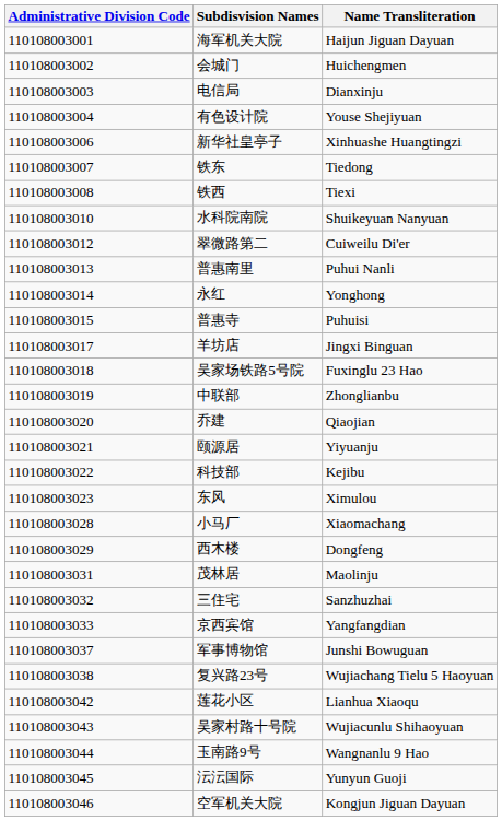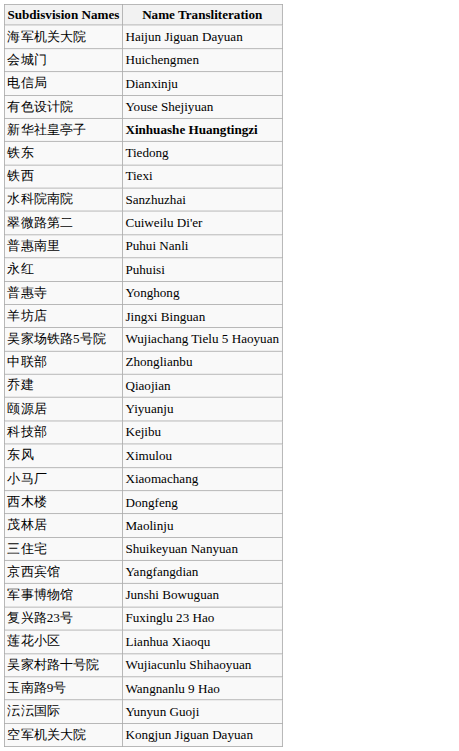 <table class="wikitable sortable">
 <tr>
-<th><a href='#'>Administrative Division Code</a></th>
 <th>Subdisvision Names</th>
 <th>Name Transliteration</th>
 </tr>
 <tr>
-<td>110108003001</td>
 <td>海军机关大院</td>
 <td>Haijun Jiguan Dayuan</td>
 </tr>
 <tr>
-<td>110108003002</td>
 <td>会城门</td>
 <td>Huichengmen</td>
 </tr>
 <tr>
-<td>110108003003</td>
 <td>电信局</td>
 <td>Dianxinju</td>
 </tr>
 <tr>
-<td>110108003004</td>
 <td>有色设计院</td>
 <td>Youse Shejiyuan</td>
 </tr>
 <tr>
-<td>110108003006</td>
 <td>新华社皇亭子</td>
-<td>Xinhuashe Huangtingzi</td>
+<td><strong>Xinhuashe Huangtingzi</strong></td>
 </tr>
 <tr>
-<td>110108003007</td>
 <td>铁东</td>
 <td>Tiedong</td>
 </tr>
 <tr>
-<td>110108003008</td>
 <td>铁西</td>
 <td>Tiexi</td>
 </tr>
 <tr>
-<td>110108003010</td>
 <td>水科院南院</td>
-<td>Shuikeyuan Nanyuan</td>
+<td>Sanzhuzhai</td>
 </tr>
 <tr>
-<td>110108003012</td>
 <td>翠微路第二</td>
 <td>Cuiweilu Di'er</td>
 </tr>
 <tr>
-<td>110108003013</td>
 <td>普惠南里</td>
 <td>Puhui Nanli</td>
 </tr>
 <tr>
-<td>110108003014</td>
 <td>永红</td>
+<td>Puhuisi</td>
+</tr>
+<tr>
+<td>普惠寺</td>
 <td>Yonghong</td>
 </tr>
 <tr>
-<td>110108003015</td>
-<td>普惠寺</td>
-<td>Puhuisi</td>
-</tr>
-<tr>
-<td>110108003017</td>
 <td>羊坊店</td>
 <td>Jingxi Binguan</td>
 </tr>
 <tr>
-<td>110108003018</td>
 <td>吴家场铁路5号院</td>
-<td>Fuxinglu 23 Hao</td>
+<td>Wujiachang Tielu 5 Haoyuan</td>
 </tr>
 <tr>
-<td>110108003019</td>
 <td>中联部</td>
 <td>Zhonglianbu</td>
 </tr>
 <tr>
-<td>110108003020</td>
 <td>乔建</td>
 <td>Qiaojian</td>
 </tr>
 <tr>
-<td>110108003021</td>
 <td>颐源居</td>
 <td>Yiyuanju</td>
 </tr>
 <tr>
-<td>110108003022</td>
 <td>科技部</td>
 <td>Kejibu</td>
 </tr>
 <tr>
-<td>110108003023</td>
 <td>东风</td>
 <td>Ximulou</td>
 </tr>
 <tr>
-<td>110108003028</td>
 <td>小马厂</td>
 <td>Xiaomachang</td>
 </tr>
 <tr>
-<td>110108003029</td>
 <td>西木楼</td>
 <td>Dongfeng</td>
 </tr>
 <tr>
-<td>110108003031</td>
 <td>茂林居</td>
 <td>Maolinju</td>
 </tr>
 <tr>
-<td>110108003032</td>
 <td>三住宅</td>
-<td>Sanzhuzhai</td>
+<td>Shuikeyuan Nanyuan</td>
 </tr>
 <tr>
-<td>110108003033</td>
 <td>京西宾馆</td>
 <td>Yangfangdian</td>
 </tr>
 <tr>
-<td>110108003037</td>
 <td>军事博物馆</td>
 <td>Junshi Bowuguan</td>
 </tr>
 <tr>
-<td>110108003038</td>
 <td>复兴路23号</td>
-<td>Wujiachang Tielu 5 Haoyuan</td>
+<td>Fuxinglu 23 Hao</td>
 </tr>
 <tr>
-<td>110108003042</td>
 <td>莲花小区</td>
 <td>Lianhua Xiaoqu</td>
 </tr>
 <tr>
-<td>110108003043</td>
 <td>吴家村路十号院</td>
 <td>Wujiacunlu Shihaoyuan</td>
 </tr>
 <tr>
-<td>110108003044</td>
 <td>玉南路9号</td>
 <td>Wangnanlu 9 Hao</td>
 </tr>
 <tr>
-<td>110108003045</td>
 <td>沄沄国际</td>
 <td>Yunyun Guoji</td>
 </tr>
 <tr>
-<td>110108003046</td>
 <td>空军机关大院</td>
 <td>Kongjun Jiguan Dayuan</td>
 </tr>
 </table>
